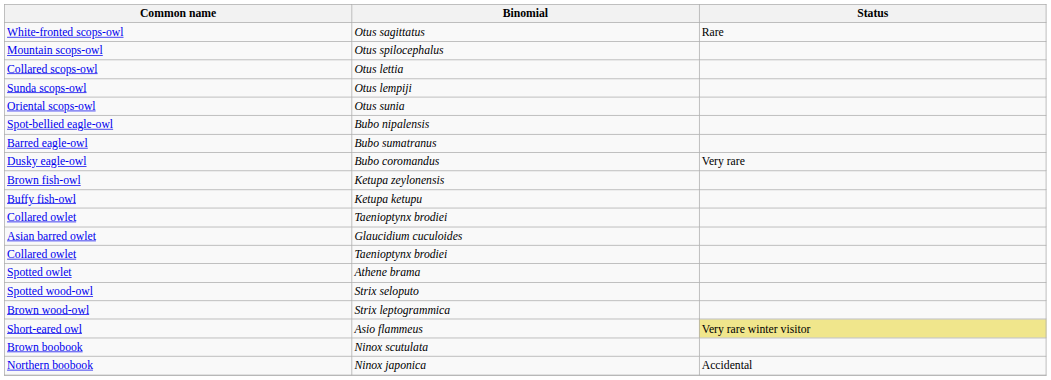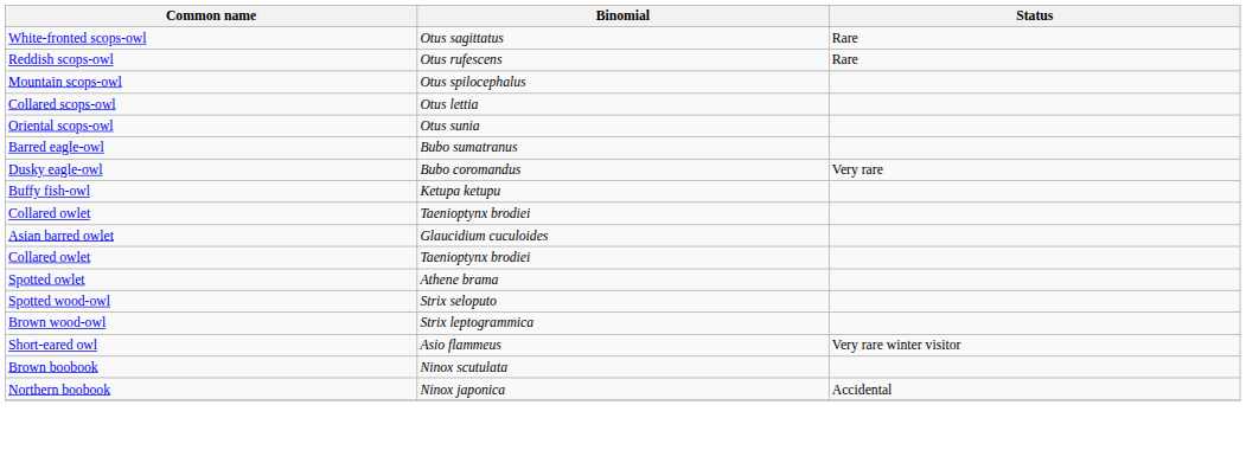 <table width=72% class="wikitable">
 <tr>
 <th width=24%>Common name</th>
 <th width=24%>Binomial</th>
 <th width=24%>Status</th>
 </tr>
 <tr>
 <td><a href='#'>White-fronted scops-owl</a></td>
 <td><em>Otus sagittatus</em></td>
+<td>Rare</td>
+</tr>
+<tr>
+<td><a href='#'>Reddish scops-owl</a></td>
+<td><em>Otus rufescens</em></td>
 <td>Rare</td>
 </tr>
 <tr>
 <td><a href='#'>Mountain scops-owl</a></td>
 <td><em>Otus spilocephalus</em></td>
 <td></td>
 </tr>
 <tr>
 <td><a href='#'>Collared scops-owl</a></td>
 <td><em>Otus lettia</em></td>
 <td></td>
 </tr>
 <tr>
-<td><a href='#'>Sunda scops-owl</a></td>
-<td><em>Otus lempiji</em></td>
-<td></td>
-</tr>
-<tr>
 <td><a href='#'>Oriental scops-owl</a></td>
 <td><em>Otus sunia</em></td>
-<td></td>
-</tr>
-<tr>
-<td><a href='#'>Spot-bellied eagle-owl</a></td>
-<td><em>Bubo nipalensis</em></td>
 <td></td>
 </tr>
 <tr>
 <td><a href='#'>Barred eagle-owl</a></td>
 <td><em>Bubo sumatranus</em></td>
 <td></td>
 </tr>
 <tr>
 <td><a href='#'>Dusky eagle-owl</a></td>
 <td><em>Bubo coromandus</em></td>
 <td>Very rare</td>
-</tr>
-<tr>
-<td><a href='#'>Brown fish-owl</a></td>
-<td><em>Ketupa zeylonensis</em></td>
-<td></td>
 </tr>
 <tr>
 <td><a href='#'>Buffy fish-owl</a></td>
 <td><em>Ketupa ketupu</em></td>
 <td></td>
 </tr>
 <tr>
 <td><a href='#'>Collared owlet</a></td>
 <td><em>Taenioptynx brodiei</em></td>
 <td></td>
 </tr>
 <tr>
 <td><a href='#'>Asian barred owlet</a></td>
 <td><em>Glaucidium cuculoides</em></td>
 <td></td>
 </tr>
 <tr>
 <td><a href='#'>Collared owlet</a></td>
 <td><em>Taenioptynx brodiei</em></td>
 <td></td>
 </tr>
 <tr>
 <td><a href='#'>Spotted owlet</a></td>
 <td><em>Athene brama</em></td>
 <td></td>
 </tr>
 <tr>
 <td><a href='#'>Spotted wood-owl</a></td>
 <td><em>Strix seloputo</em></td>
 <td></td>
 </tr>
 <tr>
 <td><a href='#'>Brown wood-owl</a></td>
 <td><em>Strix leptogrammica</em></td>
 <td></td>
 </tr>
 <tr>
 <td><a href='#'>Short-eared owl</a></td>
 <td><em>Asio flammeus</em></td>
-<td style="background: khaki;">Very rare winter visitor</td>
+<td>Very rare winter visitor</td>
 </tr>
 <tr>
 <td><a href='#'>Brown boobook</a></td>
 <td><em>Ninox scutulata</em></td>
 <td></td>
 </tr>
 <tr>
 <td><a href='#'>Northern boobook</a></td>
 <td><em>Ninox japonica</em></td>
 <td>Accidental</td>
 </tr>
 <tr>
 </tr>
 </table>
